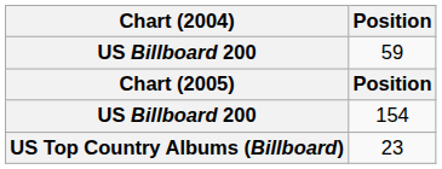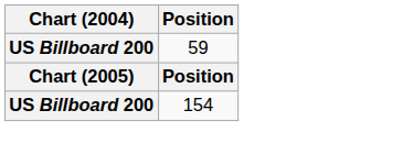 <table class="wikitable plainrowheaders" style="text-align:center">
 <tr>
 <th scope="col">Chart (2004)</th>
 <th scope="col">Position</th>
 </tr>
 <tr>
 <th scope="row">US <em>Billboard</em> 200</th>
 <td>59</td>
 </tr>
 <tr>
 <th scope="col">Chart (2005)</th>
 <th scope="col">Position</th>
 </tr>
 <tr>
 <th scope="row">US <em>Billboard</em> 200</th>
 <td>154</td>
 </tr>
-<tr>
-<th scope="row">US Top Country Albums (<em>Billboard</em>)</th>
-<td>23</td>
-</tr>
 </table>
